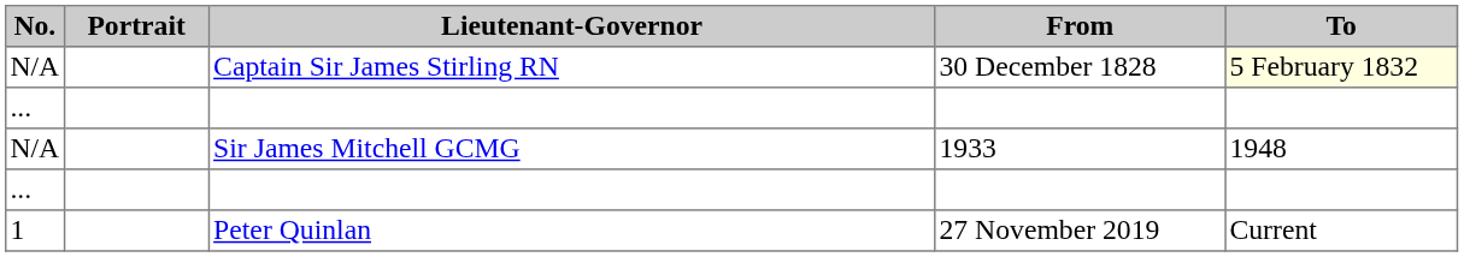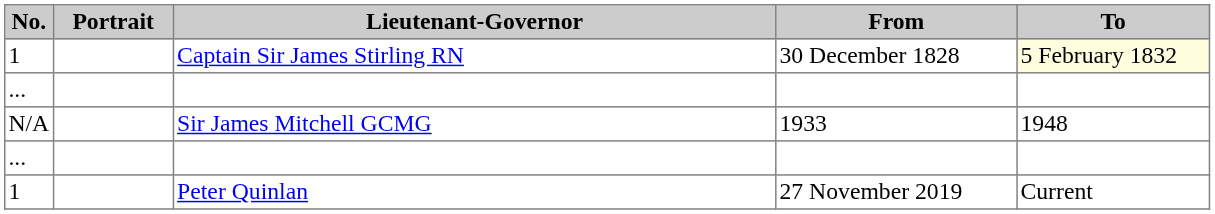 <table border="1" cellspacing="0" cellpadding="2" style="border-collapse:collapse;">
 <tr bgcolor="#cccccc">
 <th width="4%">No.</th>
 <th width="10%">Portrait</th>
 <th width="50%">Lieutenant-Governor</th>
 <th width="20%">From</th>
 <th width="20%">To</th>
 </tr>
 <tr>
-<td>N/A</td>
+<td>1</td>
 <td></td>
 <td><a href='#'>Captain Sir James Stirling RN</a></td>
 <td>30 December 1828</td>
 <td style="background: lightyellow;">5 February 1832</td>
 </tr>
 <tr>
 <td>...</td>
 <td></td>
 <td></td>
 <td></td>
 <td></td>
 </tr>
 <tr>
 <td>N/A</td>
 <td></td>
 <td><a href='#'>Sir James Mitchell GCMG</a></td>
 <td>1933</td>
 <td>1948</td>
 </tr>
 <tr>
 <td>...</td>
 <td></td>
 <td></td>
 <td></td>
 <td></td>
 </tr>
 <tr>
 <td>1</td>
 <td></td>
 <td><a href='#'>Peter Quinlan</a></td>
 <td>27 November 2019</td>
 <td>Current</td>
 </tr>
 </table>
